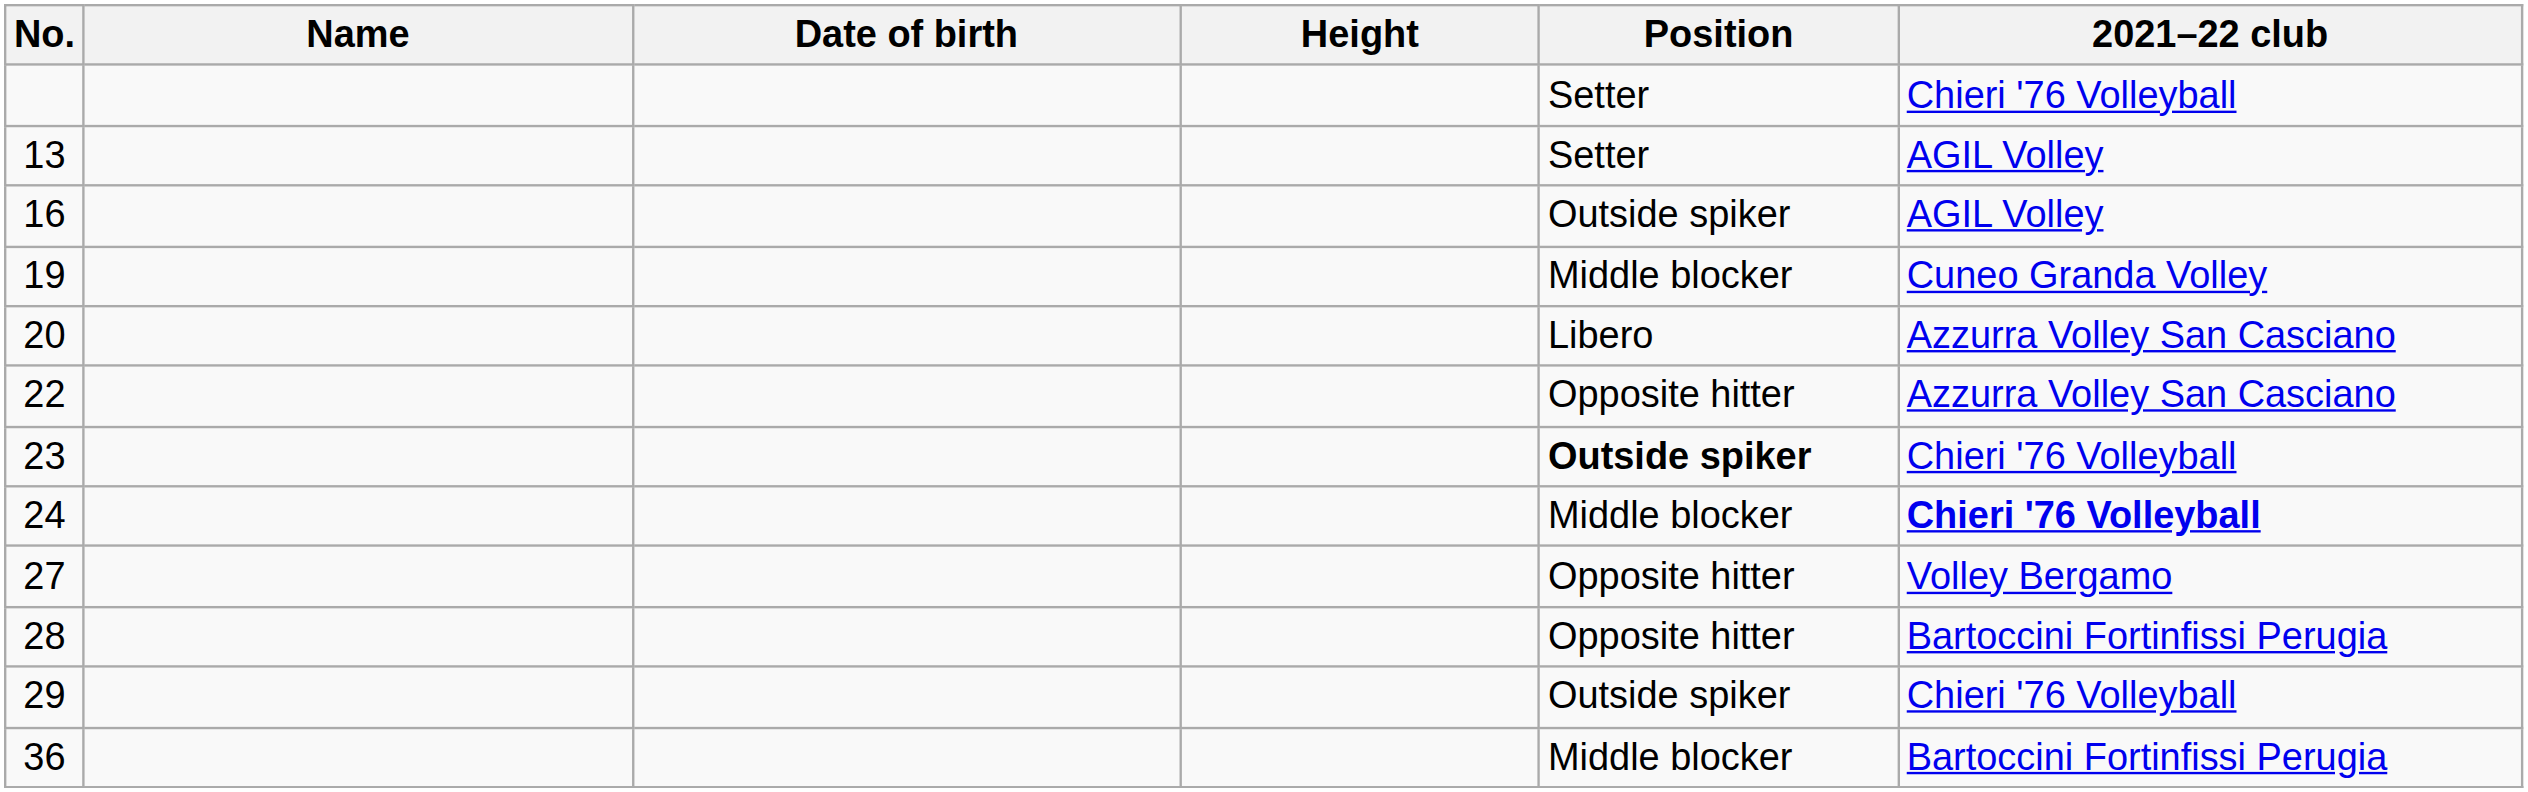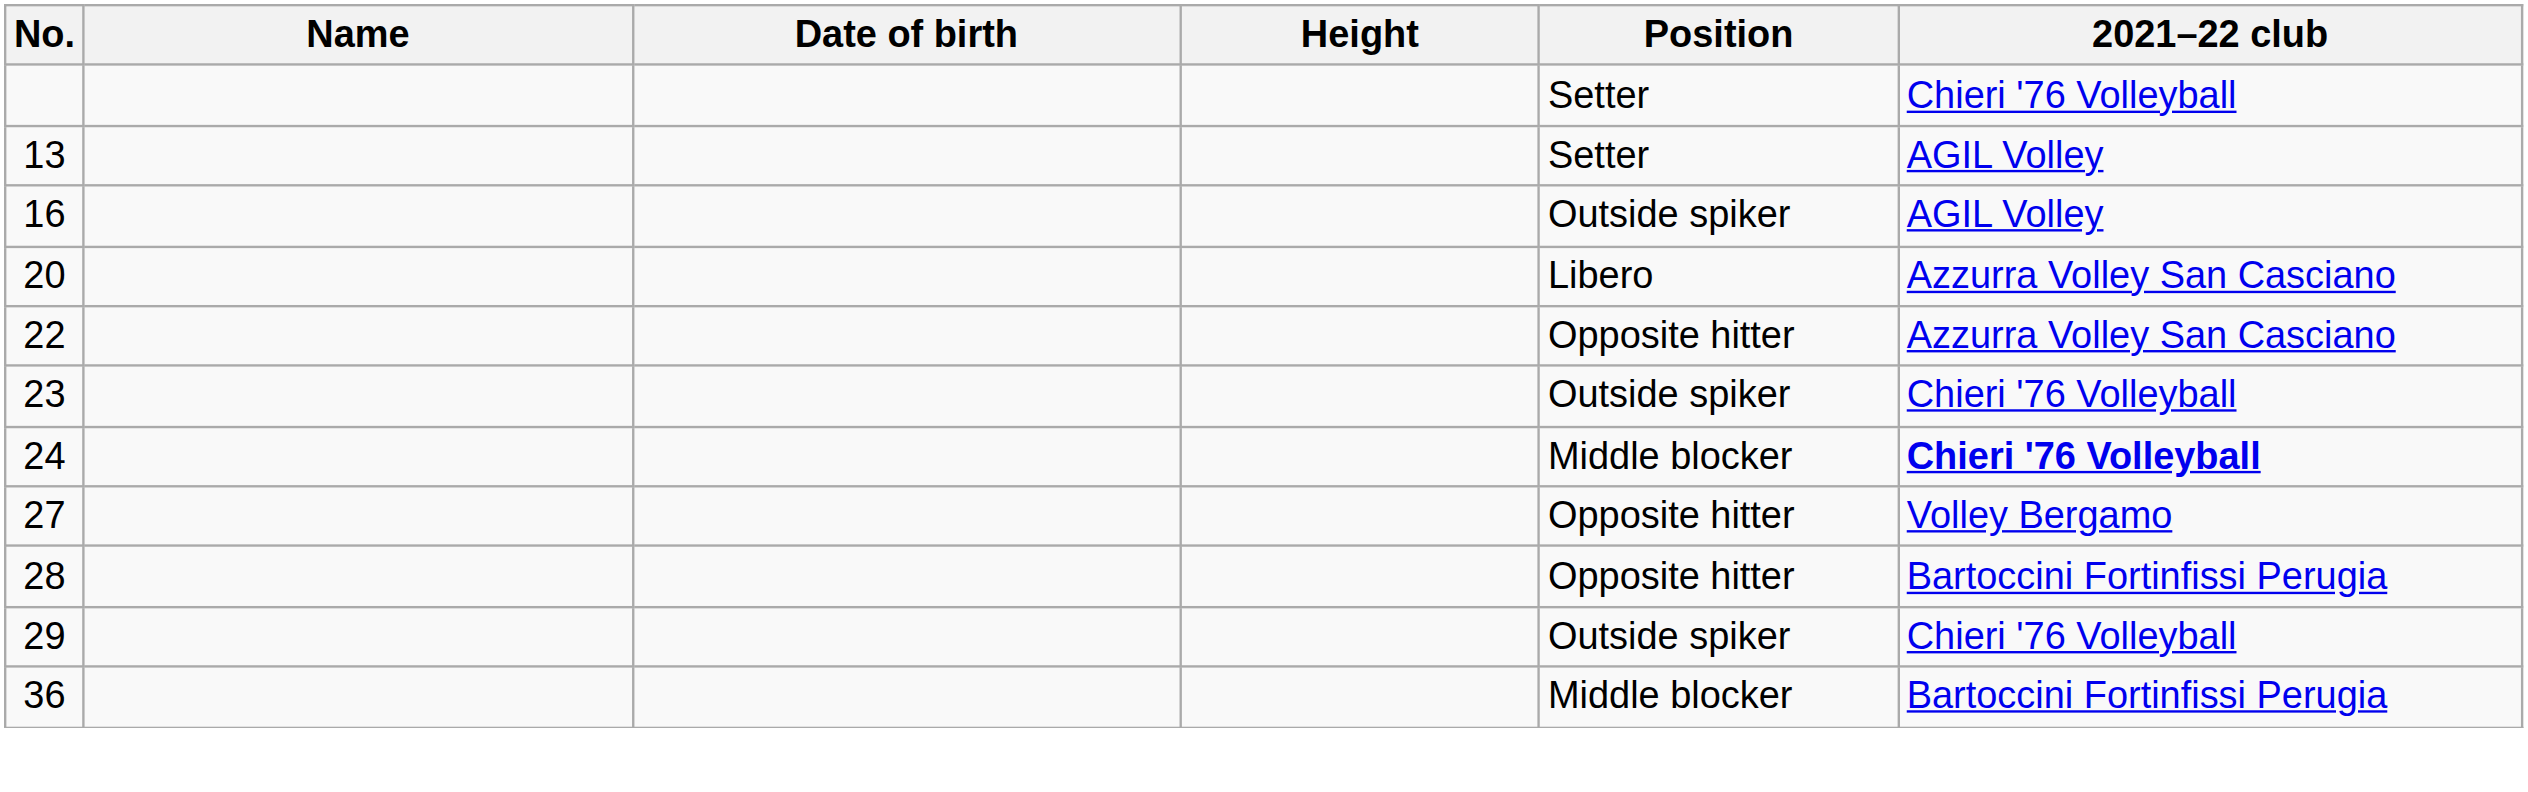 <table class="wikitable sortable" style="font-size:100%; text-align:center;">
 <tr>
 <th>No.</th>
 <th style="width:14em">Name</th>
 <th style="width:14em">Date of birth</th>
 <th style="width:9em">Height</th>
 <th style="width:9em">Position</th>
 <th style="width:16em">2021–22 club</th>
 </tr>
 <tr>
 <td></td>
 <td align=left></td>
 <td align=right></td>
 <td></td>
 <td align=left>Setter</td>
 <td align=left> <a href='#'>Chieri '76 Volleyball</a></td>
 </tr>
 <tr>
 <td>13</td>
 <td align=left></td>
 <td align=right></td>
 <td></td>
 <td align=left>Setter</td>
 <td align=left> <a href='#'>AGIL Volley</a></td>
 </tr>
 <tr>
 <td>16</td>
 <td align=left></td>
 <td align=right></td>
 <td></td>
 <td align=left>Outside spiker</td>
 <td align=left> <a href='#'>AGIL Volley</a></td>
 </tr>
 <tr>
-<td>19</td>
-<td align=left></td>
-<td align=right></td>
-<td></td>
-<td align=left>Middle blocker</td>
-<td align=left> <a href='#'>Cuneo Granda Volley</a></td>
-</tr>
-<tr>
 <td>20</td>
 <td align=left></td>
 <td align=right></td>
 <td></td>
 <td align=left>Libero</td>
 <td align=left> <a href='#'>Azzurra Volley San Casciano</a></td>
 </tr>
 <tr>
 <td>22</td>
 <td align=left></td>
 <td align=right></td>
 <td></td>
 <td align=left>Opposite hitter</td>
 <td align=left> <a href='#'>Azzurra Volley San Casciano</a></td>
 </tr>
 <tr>
 <td>23</td>
 <td align=left></td>
 <td align=right></td>
 <td></td>
-<td align=left><strong>Outside spiker</strong></td>
+<td align=left>Outside spiker</td>
 <td align=left> <a href='#'>Chieri '76 Volleyball</a></td>
 </tr>
 <tr>
 <td>24</td>
 <td align=left></td>
 <td align=right></td>
 <td></td>
 <td align=left>Middle blocker</td>
 <td align=left><strong> <a href='#'>Chieri '76 Volleyball</a></strong></td>
 </tr>
 <tr>
 <td>27</td>
 <td align=left></td>
 <td align=right></td>
 <td></td>
 <td align=left>Opposite hitter</td>
 <td align=left> <a href='#'>Volley Bergamo</a></td>
 </tr>
 <tr>
 <td>28</td>
 <td align=left></td>
 <td align=right></td>
 <td></td>
 <td align=left>Opposite hitter</td>
 <td align=left> <a href='#'>Bartoccini Fortinfissi Perugia</a></td>
 </tr>
 <tr>
 <td>29</td>
 <td align=left></td>
 <td align=right></td>
 <td></td>
 <td align=left>Outside spiker</td>
 <td align=left> <a href='#'>Chieri '76 Volleyball</a></td>
 </tr>
 <tr>
 <td>36</td>
 <td align=left></td>
 <td align=right></td>
 <td></td>
 <td align=left>Middle blocker</td>
 <td align=left> <a href='#'>Bartoccini Fortinfissi Perugia</a></td>
 </tr>
 <tr>
 </tr>
 </table>
